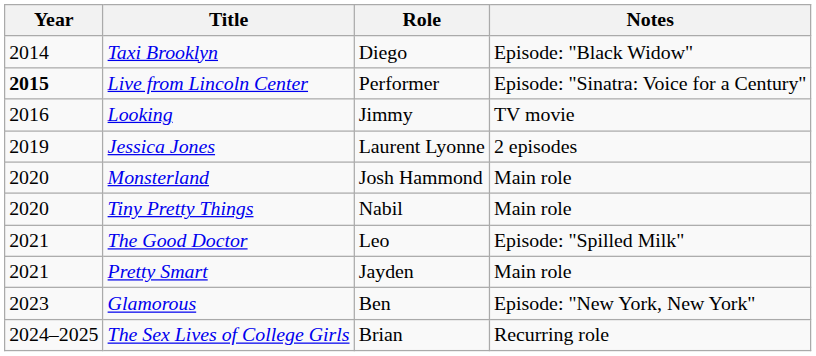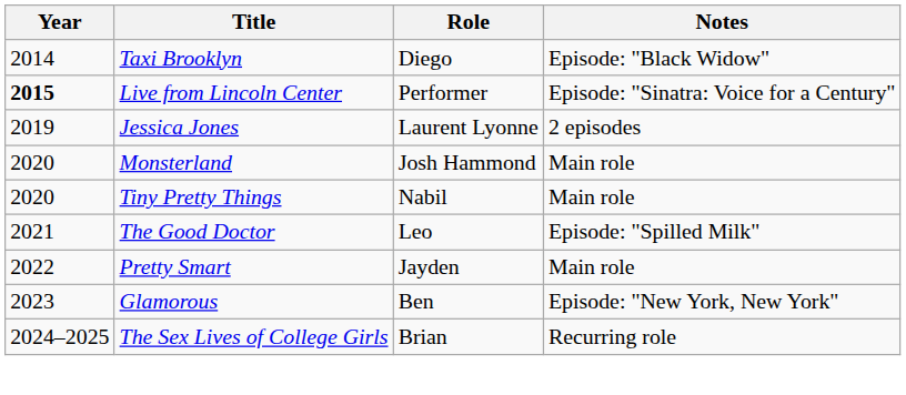 <table class="wikitable sortable">
 <tr>
 <th>Year</th>
 <th>Title</th>
 <th>Role</th>
 <th>Notes</th>
 </tr>
 <tr>
 <td>2014</td>
 <td><em><a href='#'>Taxi Brooklyn</a></em></td>
 <td>Diego</td>
 <td>Episode: "Black Widow"</td>
 </tr>
 <tr>
 <td><strong>2015</strong></td>
 <td><em><a href='#'>Live from Lincoln Center</a></em></td>
 <td>Performer</td>
 <td>Episode: "Sinatra: Voice for a Century"</td>
-</tr>
-<tr>
-<td>2016</td>
-<td><em><a href='#'>Looking</a></em></td>
-<td>Jimmy</td>
-<td>TV movie</td>
 </tr>
 <tr>
 <td>2019</td>
 <td><em><a href='#'>Jessica Jones</a></em></td>
 <td>Laurent Lyonne</td>
 <td>2 episodes</td>
 </tr>
 <tr>
 <td>2020</td>
 <td><em><a href='#'>Monsterland</a></em></td>
 <td>Josh Hammond</td>
 <td>Main role</td>
 </tr>
 <tr>
 <td>2020</td>
 <td><em><a href='#'>Tiny Pretty Things</a></em></td>
 <td>Nabil</td>
 <td>Main role</td>
 </tr>
 <tr>
 <td>2021</td>
 <td><em><a href='#'>The Good Doctor</a></em></td>
 <td>Leo</td>
 <td>Episode: "Spilled Milk"</td>
 </tr>
 <tr>
-<td>2021</td>
+<td>2022</td>
 <td><em><a href='#'>Pretty Smart</a></em></td>
 <td>Jayden</td>
 <td>Main role</td>
 </tr>
 <tr>
 <td>2023</td>
 <td><em><a href='#'>Glamorous</a></em></td>
 <td>Ben</td>
 <td>Episode: "New York, New York"</td>
 </tr>
 <tr>
 <td>2024–2025</td>
 <td><em><a href='#'>The Sex Lives of College Girls</a></em></td>
 <td>Brian</td>
 <td>Recurring role</td>
 </tr>
 </table>
